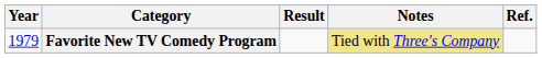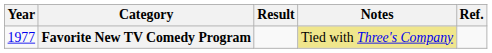 <table class="wikitable plainrowheaders">
 <tr>
 <th scope="col">Year</th>
 <th scope="col">Category</th>
 <th scope="col">Result</th>
 <th scope="col">Notes</th>
 <th scope="col">Ref.</th>
 </tr>
 <tr>
-<td><a href='#'>1979</a></td>
+<td><a href='#'>1977</a></td>
 <th scope="row">Favorite New TV Comedy Program</th>
 <td></td>
 <td style="background: khaki;">Tied with <em><a href='#'>Three's Company</a></em></td>
 <td></td>
 </tr>
 </table>
